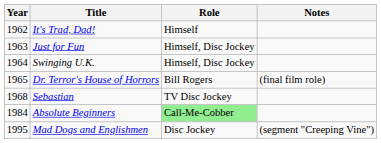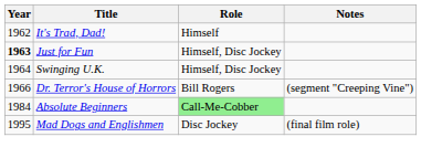 <table class="wikitable">
 <tr>
 <th>Year</th>
 <th>Title</th>
 <th>Role</th>
 <th>Notes</th>
 </tr>
 <tr>
 <td>1962</td>
 <td><em><a href='#'>It's Trad, Dad!</a></em></td>
 <td>Himself</td>
 <td></td>
 </tr>
 <tr>
-<td>1963</td>
+<td><strong>1963</strong></td>
 <td><em> <a href='#'>Just for Fun</a></em></td>
 <td>Himself, Disc Jockey</td>
 <td></td>
 </tr>
 <tr>
 <td>1964</td>
 <td><em> Swinging U.K.</em></td>
 <td>Himself, Disc Jockey</td>
 <td></td>
 </tr>
 <tr>
-<td>1965</td>
+<td>1966</td>
 <td><em><a href='#'>Dr. Terror's House of Horrors</a></em></td>
 <td>Bill Rogers</td>
-<td>(final film role)</td>
-</tr>
-<tr>
-<td>1968</td>
-<td><em><a href='#'>Sebastian</a></em></td>
-<td>TV Disc Jockey</td>
-<td></td>
+<td>(segment "Creeping Vine")</td>
 </tr>
 <tr>
 <td>1984</td>
 <td><em><a href='#'>Absolute Beginners</a></em></td>
 <td style="background: lightgreen;">Call-Me-Cobber</td>
 <td></td>
 </tr>
 <tr>
 <td>1995</td>
 <td><em><a href='#'>Mad Dogs and Englishmen</a></em></td>
 <td>Disc Jockey</td>
-<td>(segment "Creeping Vine")</td>
+<td>(final film role)</td>
 </tr>
 </table>
